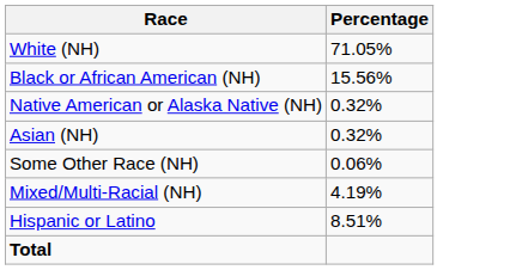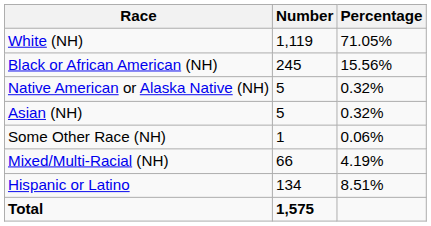 <table class="wikitable">
 <tr>
 <th>Race</th>
+<th>Number</th>
 <th>Percentage</th>
 </tr>
 <tr>
 <td><a href='#'>White</a> (NH)</td>
+<td>1,119</td>
 <td>71.05%</td>
 </tr>
 <tr>
 <td><a href='#'>Black or African American</a> (NH)</td>
+<td>245</td>
 <td>15.56%</td>
 </tr>
 <tr>
 <td><a href='#'>Native American</a> or <a href='#'>Alaska Native</a> (NH)</td>
+<td>5</td>
 <td>0.32%</td>
 </tr>
 <tr>
 <td><a href='#'>Asian</a> (NH)</td>
+<td>5</td>
 <td>0.32%</td>
 </tr>
 <tr>
 <td>Some Other Race (NH)</td>
+<td>1</td>
 <td>0.06%</td>
 </tr>
 <tr>
 <td><a href='#'>Mixed/Multi-Racial</a> (NH)</td>
+<td>66</td>
 <td>4.19%</td>
 </tr>
 <tr>
 <td><a href='#'>Hispanic or Latino</a></td>
+<td>134</td>
 <td>8.51%</td>
 </tr>
 <tr>
 <td><strong>Total</strong></td>
+<td><strong>1,575</strong></td>
 <td></td>
 </tr>
 </table>
